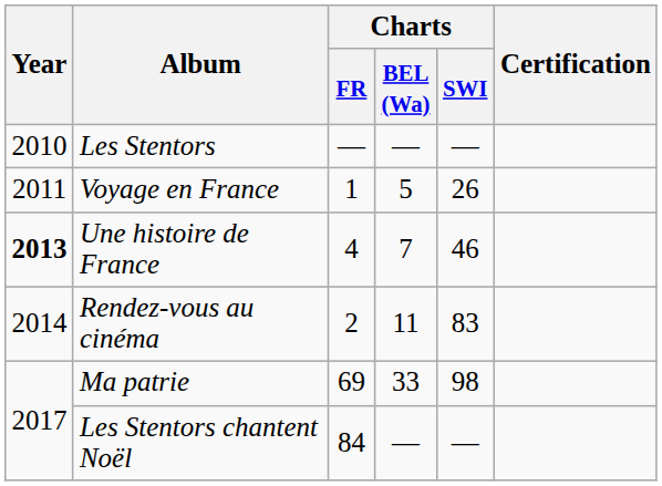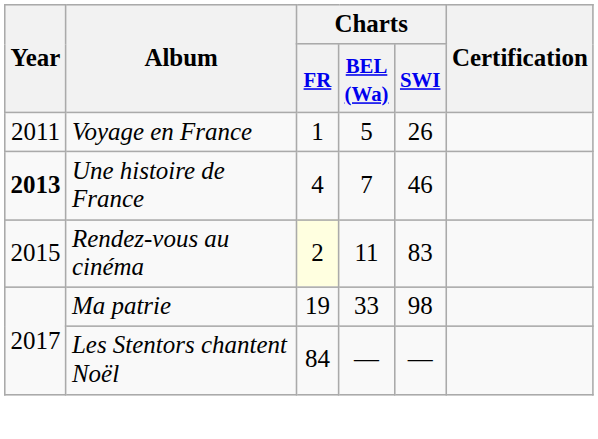 <table class="wikitable">
 <tr>
 <th align="center" rowspan="2" width="10">Year</th>
 <th align="center" rowspan="2" width="140">Album</th>
 <th align="center" colspan="3">Charts</th>
 <th align="center" rowspan="2" width="40">Certification</th>
 </tr>
 <tr>
 <th width="20"><small><a href='#'>FR</a></small><br></th>
 <th width="20"><small><a href='#'>BEL <br>(Wa)</a></small><br></th>
 <th width="20"><small><a href='#'>SWI</a></small><br></th>
-</tr>
-<tr>
-<td align="center">2010</td>
-<td><em>Les Stentors</em></td>
-<td align="center">—</td>
-<td align="center">—</td>
-<td align="center">—</td>
-<td></td>
 </tr>
 <tr>
 <td align="center">2011</td>
 <td><em>Voyage en France</em></td>
 <td align="center">1</td>
 <td align="center">5</td>
 <td align="center">26</td>
 <td></td>
 </tr>
 <tr>
 <td align="center"><strong>2013</strong></td>
 <td><em>Une histoire de France</em></td>
 <td align="center">4</td>
 <td align="center">7</td>
 <td align="center">46</td>
 <td></td>
 </tr>
 <tr>
-<td align="center">2014</td>
+<td align="center">2015</td>
 <td><em>Rendez-vous au cinéma</em></td>
-<td align="center">2</td>
+<td align="center" style="background: lightyellow;">2</td>
 <td align="center">11</td>
 <td align="center">83</td>
 <td></td>
 </tr>
 <tr>
 <td align="center" rowspan="2">2017</td>
 <td><em>Ma patrie</em></td>
-<td align="center">69<br></td>
+<td align="center">19<br></td>
 <td align="center">33</td>
 <td align="center">98</td>
 <td></td>
 </tr>
 <tr>
 <td><em>Les Stentors chantent Noël</em></td>
 <td align="center">84<br></td>
 <td align="center">—</td>
 <td align="center">—</td>
 <td></td>
 </tr>
 </table>
